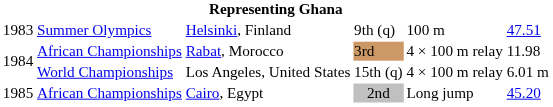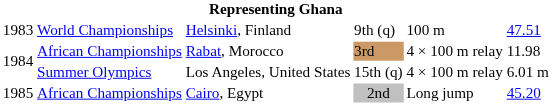 <table>
 <tr>
 <th colspan="6">Representing Ghana</th>
 </tr>
 <tr>
 <td>1983</td>
-<td><a href='#'>Summer Olympics</a></td>
+<td><a href='#'>World Championships</a></td>
 <td><a href='#'>Helsinki</a>, Finland</td>
 <td>9th (q)</td>
 <td>100 m</td>
 <td><a href='#'>47.51</a></td>
 </tr>
 <tr>
 <td rowspan=2>1984</td>
 <td><a href='#'>African Championships</a></td>
 <td><a href='#'>Rabat</a>, Morocco</td>
 <td bgcolor="cc9966">3rd</td>
 <td>4 × 100 m relay</td>
 <td>11.98</td>
 </tr>
 <tr>
-<td><a href='#'>World Championships</a></td>
+<td><a href='#'>Summer Olympics</a></td>
 <td>Los Angeles, United States</td>
 <td>15th (q)</td>
 <td>4 × 100 m relay</td>
 <td>6.01 m</td>
 </tr>
 <tr>
 <td>1985</td>
 <td><a href='#'>African Championships</a></td>
 <td><a href='#'>Cairo</a>, Egypt</td>
 <td bgcolor="silver" align="center">2nd</td>
 <td>Long jump</td>
 <td><a href='#'>45.20</a></td>
 </tr>
 <tr>
 </tr>
 </table>
